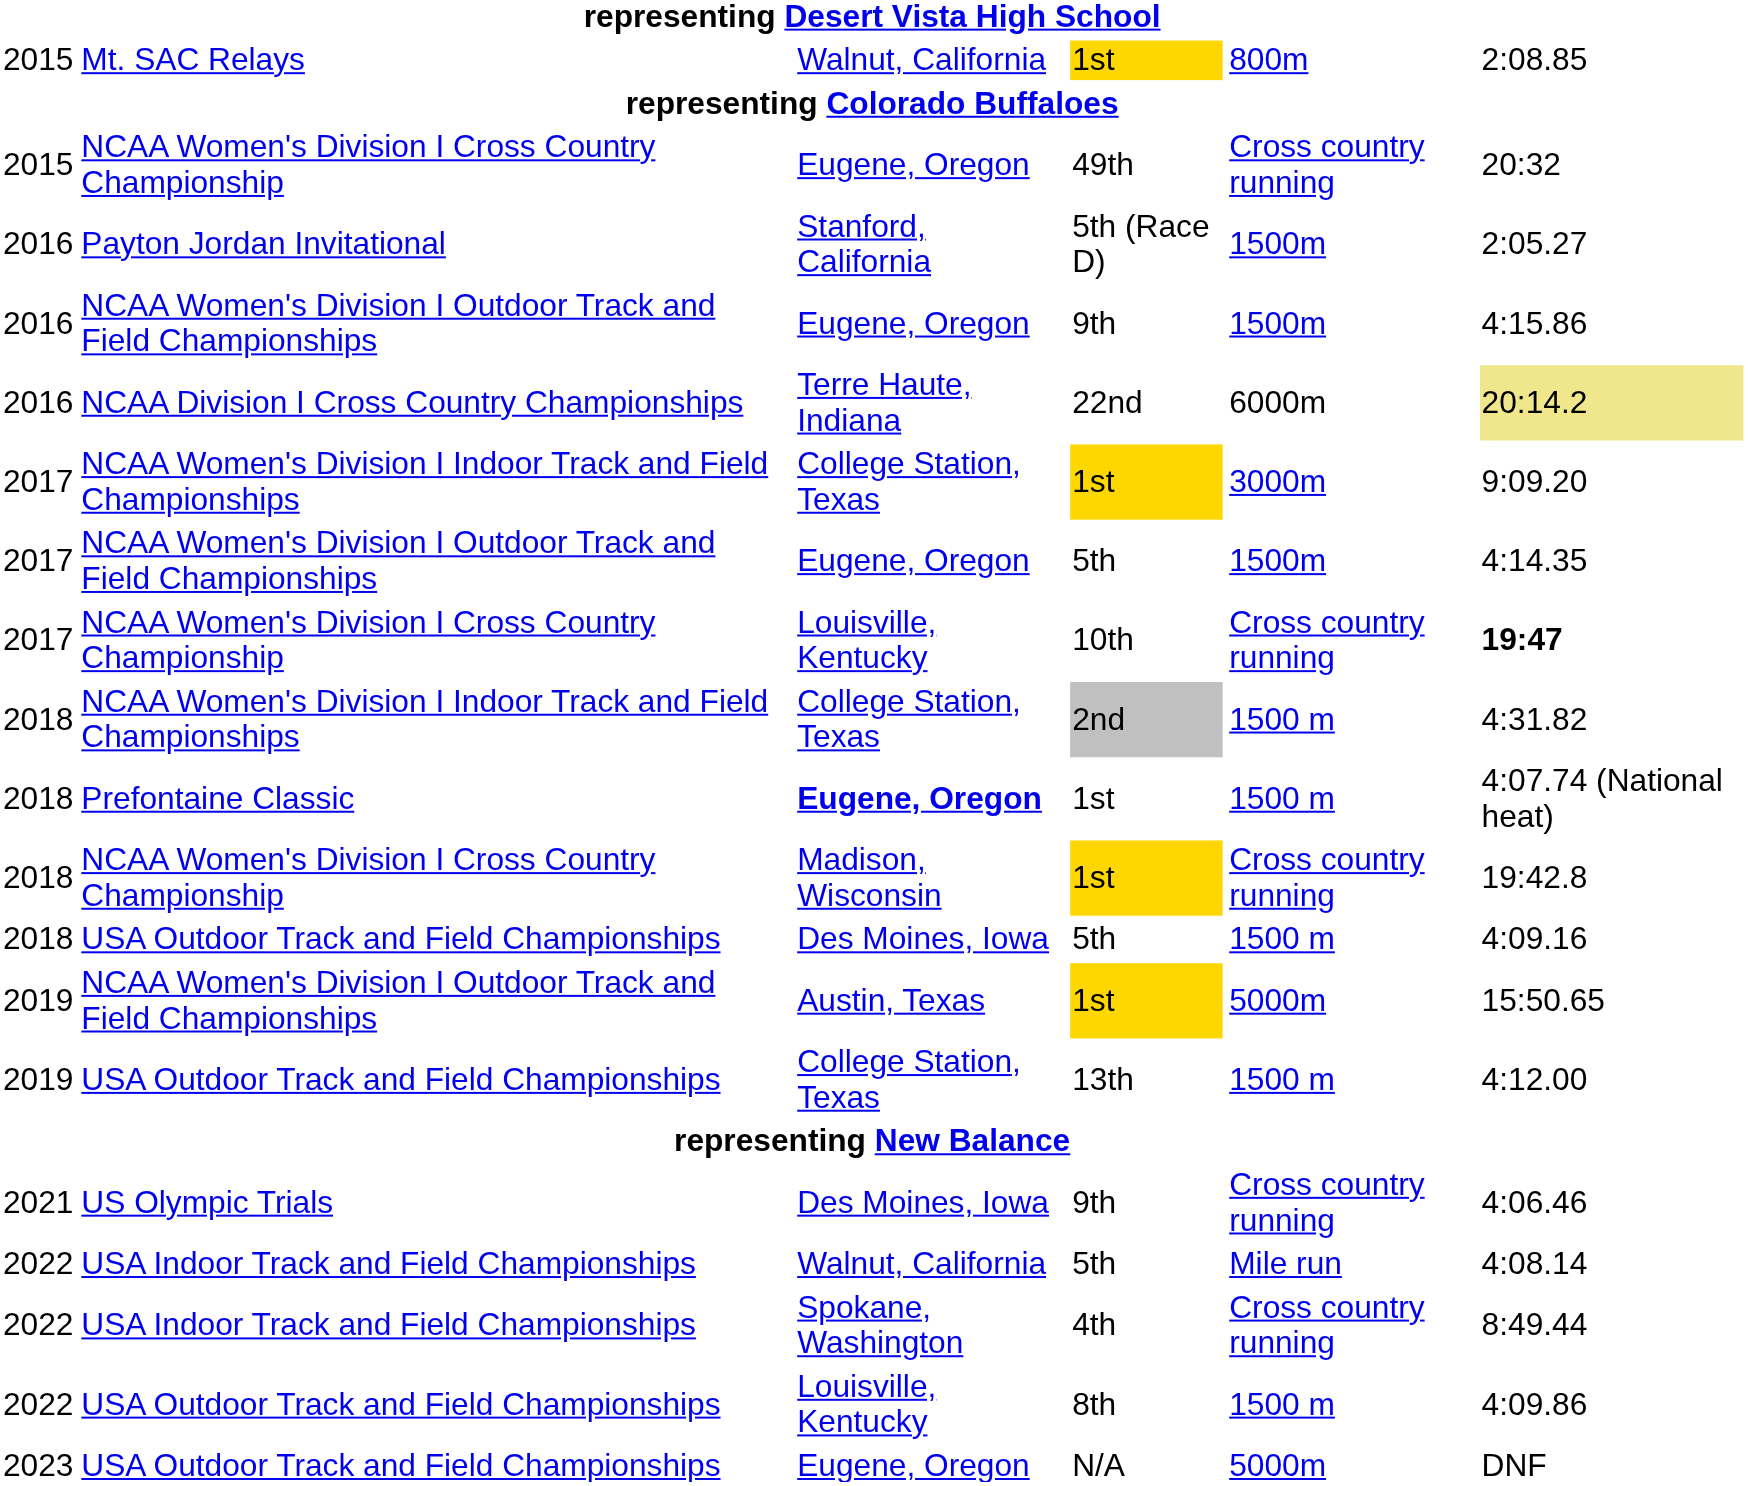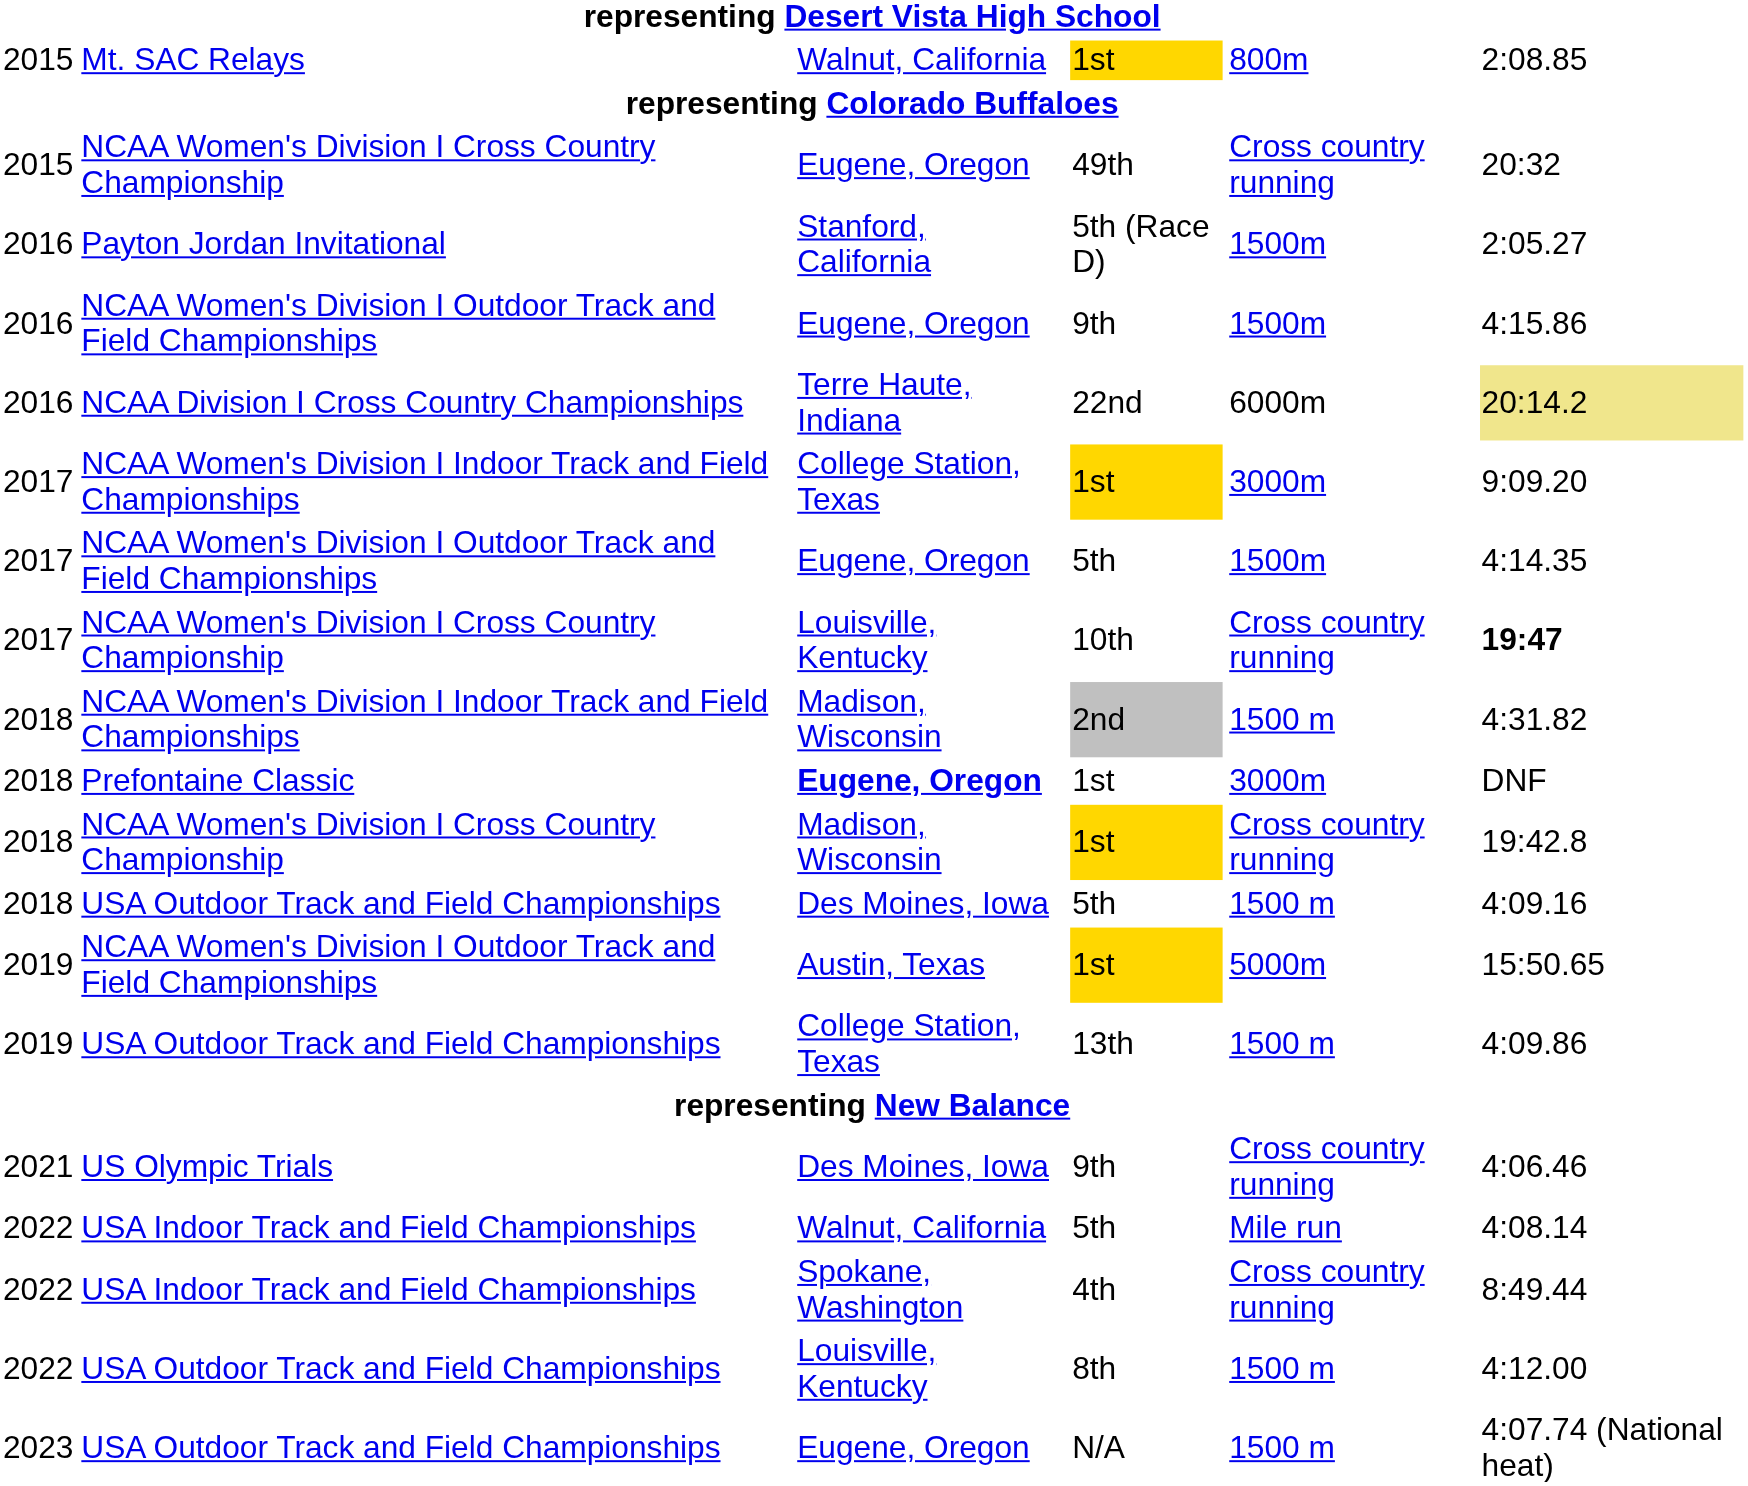 <table>
 <tr>
 <th colspan="7">representing <a href='#'>Desert Vista High School</a></th>
 </tr>
 <tr>
 <td>2015</td>
 <td><a href='#'>Mt. SAC Relays</a></td>
 <td><a href='#'>Walnut, California</a></td>
 <td style="background-color:gold;">1st</td>
 <td><a href='#'>800m</a></td>
 <td>2:08.85</td>
 </tr>
 <tr>
 <th colspan="7">representing <a href='#'>Colorado Buffaloes</a></th>
 </tr>
 <tr>
 <td>2015</td>
 <td><a href='#'>NCAA Women's Division I Cross Country Championship</a></td>
 <td><a href='#'>Eugene, Oregon</a></td>
 <td>49th</td>
 <td><a href='#'>Cross country running</a></td>
 <td>20:32</td>
 </tr>
 <tr>
 <td>2016</td>
 <td><a href='#'>Payton Jordan Invitational</a></td>
 <td><a href='#'>Stanford, California</a></td>
 <td>5th (Race D)</td>
 <td><a href='#'>1500m</a></td>
 <td>2:05.27</td>
 </tr>
 <tr>
 <td>2016</td>
 <td><a href='#'>NCAA Women's Division I Outdoor Track and Field Championships</a></td>
 <td><a href='#'>Eugene, Oregon</a></td>
 <td>9th</td>
 <td><a href='#'>1500m</a></td>
 <td>4:15.86</td>
 </tr>
 <tr>
 <td>2016</td>
 <td><a href='#'>NCAA Division I Cross Country Championships</a></td>
 <td><a href='#'>Terre Haute, Indiana</a></td>
 <td>22nd</td>
 <td>6000m</td>
 <td style="background: khaki;">20:14.2</td>
 </tr>
 <tr>
 <td>2017</td>
 <td><a href='#'>NCAA Women's Division I Indoor Track and Field Championships</a></td>
 <td><a href='#'>College Station, Texas</a></td>
 <td style="background-color:gold;">1st</td>
 <td><a href='#'>3000m</a></td>
 <td>9:09.20</td>
 </tr>
 <tr>
 <td>2017</td>
 <td><a href='#'>NCAA Women's Division I Outdoor Track and Field Championships</a></td>
 <td><a href='#'>Eugene, Oregon</a></td>
 <td>5th</td>
 <td><a href='#'>1500m</a></td>
 <td>4:14.35</td>
 </tr>
 <tr>
 <td>2017</td>
 <td><a href='#'>NCAA Women's Division I Cross Country Championship</a></td>
 <td><a href='#'>Louisville, Kentucky</a></td>
 <td>10th</td>
 <td><a href='#'>Cross country running</a></td>
 <td><strong>19:47</strong></td>
 </tr>
 <tr>
 <td>2018</td>
 <td><a href='#'>NCAA Women's Division I Indoor Track and Field Championships</a></td>
-<td><a href='#'>College Station, Texas</a></td>
+<td><a href='#'>Madison, Wisconsin</a></td>
 <td style="background-color:silver;">2nd</td>
 <td><a href='#'>1500 m</a></td>
 <td>4:31.82</td>
 </tr>
 <tr>
 <td>2018</td>
 <td><a href='#'>Prefontaine Classic</a></td>
 <td><strong><a href='#'>Eugene, Oregon</a></strong></td>
 <td>1st</td>
-<td><a href='#'>1500 m</a></td>
-<td>4:07.74 (National heat)</td>
+<td><a href='#'>3000m</a></td>
+<td>DNF</td>
 </tr>
 <tr>
 <td>2018</td>
 <td><a href='#'>NCAA Women's Division I Cross Country Championship</a></td>
 <td><a href='#'>Madison, Wisconsin</a></td>
 <td style="background-color:gold;">1st</td>
 <td><a href='#'>Cross country running</a></td>
 <td>19:42.8</td>
 </tr>
 <tr>
 <td>2018</td>
 <td><a href='#'>USA Outdoor Track and Field Championships</a></td>
 <td><a href='#'>Des Moines, Iowa</a></td>
 <td>5th</td>
 <td><a href='#'>1500 m</a></td>
 <td>4:09.16</td>
 </tr>
 <tr>
 <td>2019</td>
 <td><a href='#'>NCAA Women's Division I Outdoor Track and Field Championships</a></td>
 <td><a href='#'>Austin, Texas</a></td>
 <td style="background-color:gold;">1st</td>
 <td><a href='#'>5000m</a></td>
 <td>15:50.65</td>
 </tr>
 <tr>
 <td>2019</td>
 <td><a href='#'>USA Outdoor Track and Field Championships</a></td>
 <td><a href='#'>College Station, Texas</a></td>
 <td>13th</td>
 <td><a href='#'>1500 m</a></td>
-<td>4:12.00</td>
+<td>4:09.86</td>
 </tr>
 <tr>
 <th colspan="7">representing <a href='#'>New Balance</a></th>
 </tr>
 <tr>
 <td>2021</td>
 <td><a href='#'>US Olympic Trials</a></td>
 <td><a href='#'>Des Moines, Iowa</a></td>
 <td>9th</td>
 <td><a href='#'>Cross country running</a></td>
 <td>4:06.46</td>
 </tr>
 <tr>
 <td>2022</td>
 <td><a href='#'>USA Indoor Track and Field Championships</a></td>
 <td><a href='#'>Walnut, California</a></td>
 <td>5th</td>
 <td><a href='#'>Mile run</a></td>
 <td>4:08.14</td>
 </tr>
 <tr>
 <td>2022</td>
 <td><a href='#'>USA Indoor Track and Field Championships</a></td>
 <td><a href='#'>Spokane, Washington</a></td>
 <td>4th</td>
 <td><a href='#'>Cross country running</a></td>
 <td>8:49.44</td>
 </tr>
 <tr>
 <td>2022</td>
 <td><a href='#'>USA Outdoor Track and Field Championships</a></td>
 <td><a href='#'>Louisville, Kentucky</a></td>
 <td>8th</td>
 <td><a href='#'>1500 m</a></td>
-<td>4:09.86</td>
+<td>4:12.00</td>
 </tr>
 <tr>
 <td>2023</td>
 <td><a href='#'>USA Outdoor Track and Field Championships</a></td>
 <td><a href='#'>Eugene, Oregon</a></td>
 <td>N/A</td>
-<td><a href='#'>5000m</a></td>
-<td>DNF</td>
+<td><a href='#'>1500 m</a></td>
+<td>4:07.74 (National heat)</td>
 </tr>
 <tr>
 </tr>
 </table>
